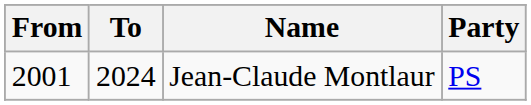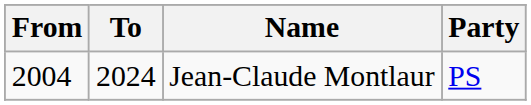 <table class="wikitable">
 <tr>
 <th>From</th>
 <th>To</th>
 <th>Name</th>
 <th>Party</th>
 </tr>
 <tr>
-<td>2001</td>
+<td>2004</td>
 <td>2024</td>
 <td>Jean-Claude Montlaur</td>
 <td><a href='#'>PS</a></td>
 </tr>
 </table>
